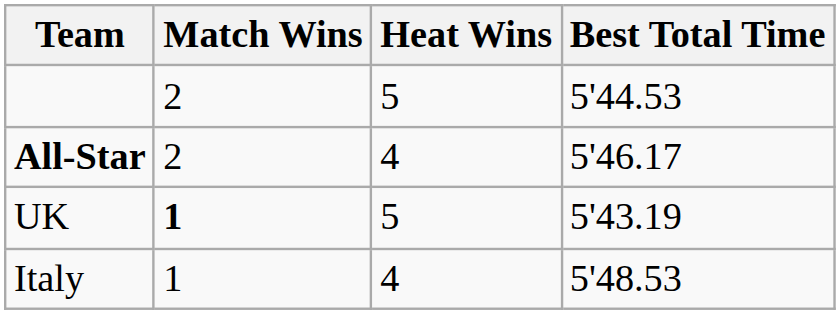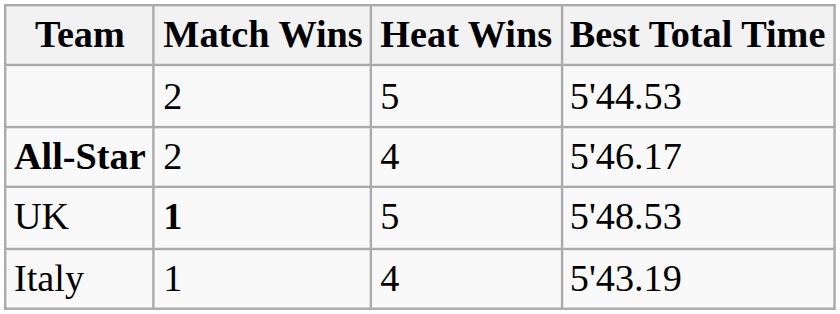 <table class="wikitable">
 <tr>
 <th>Team</th>
 <th>Match Wins</th>
 <th>Heat Wins</th>
 <th>Best Total Time</th>
 </tr>
 <tr>
 <td><strong></strong></td>
 <td>2</td>
 <td>5</td>
 <td>5'44.53</td>
 </tr>
 <tr>
 <td><strong> All-Star</strong></td>
 <td>2</td>
 <td>4</td>
 <td>5'46.17</td>
 </tr>
 <tr>
 <td> UK</td>
 <td><strong>1</strong></td>
 <td>5</td>
-<td>5'43.19</td>
+<td>5'48.53</td>
 </tr>
 <tr>
 <td> Italy</td>
 <td>1</td>
 <td>4</td>
-<td>5'48.53</td>
+<td>5'43.19</td>
 </tr>
 </table>
